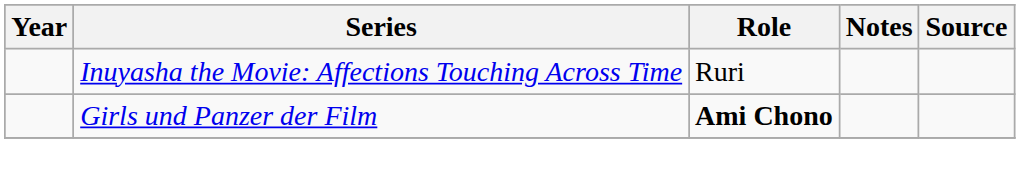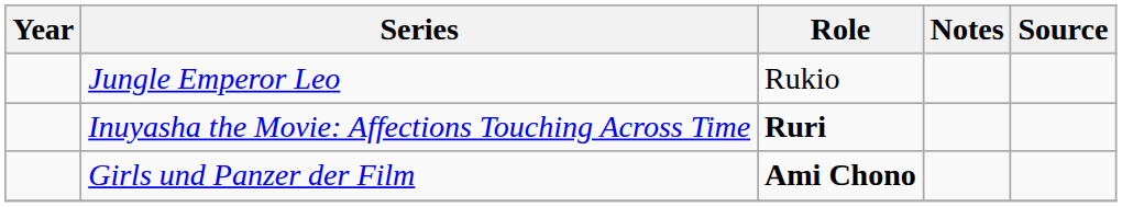 <table class="wikitable sortable plainrowheaders">
 <tr>
 <th>Year</th>
 <th>Series</th>
 <th>Role</th>
 <th class="unsortable">Notes</th>
 <th class="unsortable">Source</th>
 </tr>
 <tr>
 <td></td>
+<td><em><a href='#'>Jungle Emperor Leo</a></em></td>
+<td>Rukio</td>
+<td></td>
+<td></td>
+</tr>
+<tr>
+<td></td>
 <td><em><a href='#'>Inuyasha the Movie: Affections Touching Across Time</a></em></td>
-<td>Ruri</td>
+<td><strong>Ruri</strong></td>
 <td></td>
 <td></td>
 </tr>
 <tr>
 <td></td>
 <td><em><a href='#'>Girls und Panzer der Film</a></em></td>
 <td><strong>Ami Chono</strong></td>
 <td></td>
 <td></td>
 </tr>
 <tr>
 </tr>
 </table>
